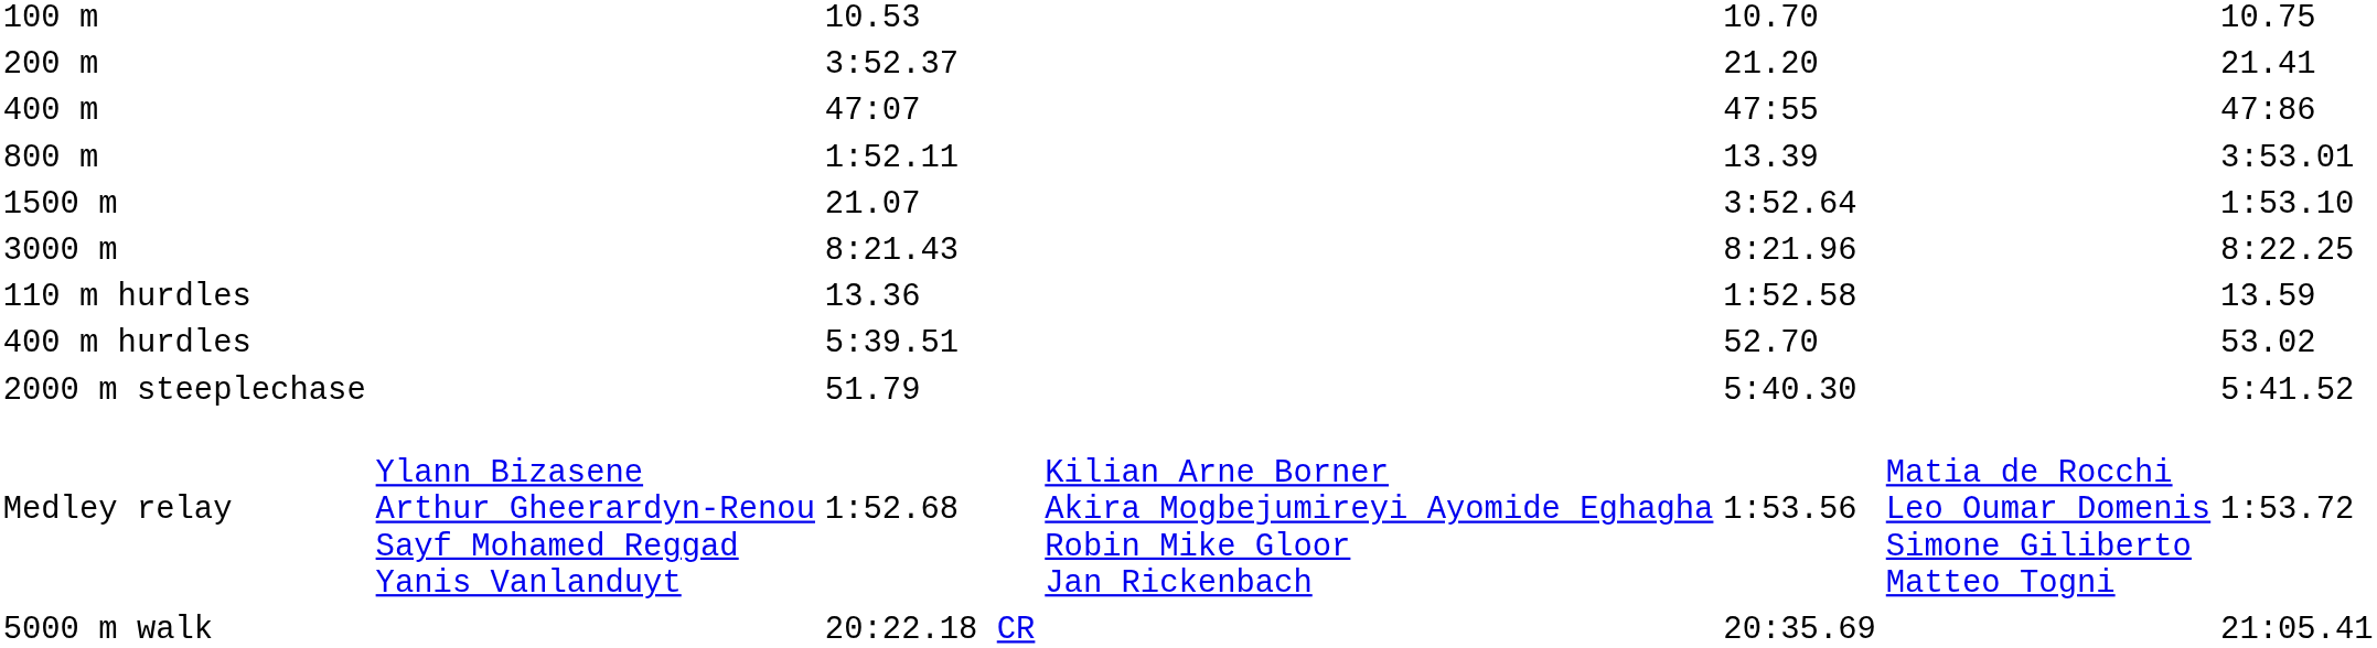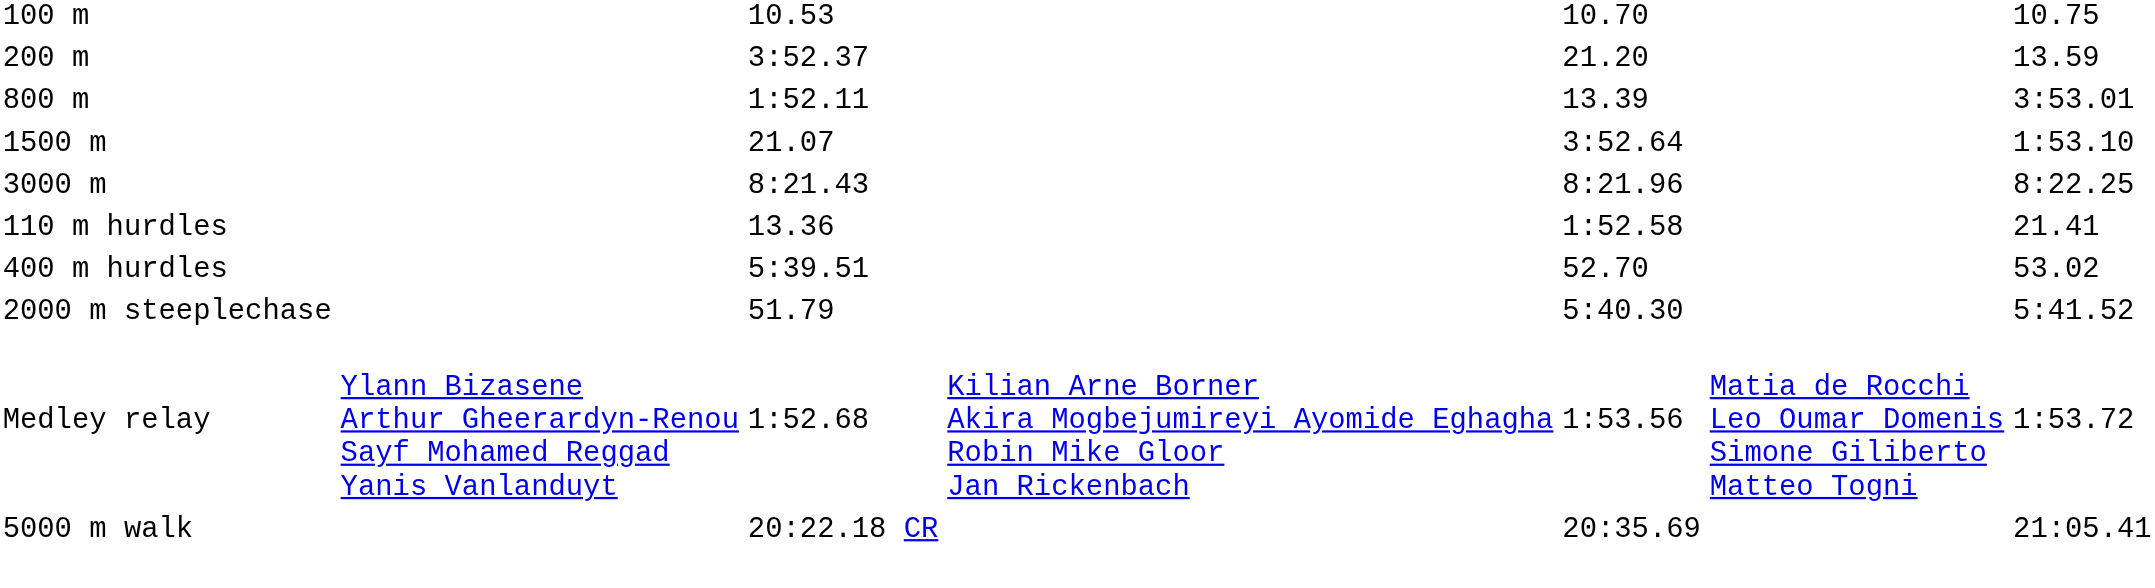 <table>
 <tr>
 <td>100 m</td>
 <td></td>
 <td>10.53</td>
 <td></td>
 <td>10.70</td>
 <td></td>
 <td>10.75</td>
 </tr>
 <tr>
 <td>200 m</td>
 <td></td>
 <td>3:52.37</td>
 <td></td>
 <td>21.20</td>
 <td></td>
-<td>21.41</td>
-</tr>
-<tr>
-<td>400 m</td>
-<td></td>
-<td>47:07</td>
-<td></td>
-<td>47:55</td>
-<td></td>
-<td>47:86</td>
+<td>13.59</td>
 </tr>
 <tr>
 <td>800 m</td>
 <td></td>
 <td>1:52.11</td>
 <td></td>
 <td>13.39</td>
 <td></td>
 <td>3:53.01</td>
 </tr>
 <tr>
 <td>1500 m</td>
 <td></td>
 <td>21.07</td>
 <td></td>
 <td>3:52.64</td>
 <td></td>
 <td>1:53.10</td>
 </tr>
 <tr>
 <td>3000 m</td>
 <td></td>
 <td>8:21.43</td>
 <td></td>
 <td>8:21.96</td>
 <td></td>
 <td>8:22.25</td>
 </tr>
 <tr>
 <td>110 m hurdles</td>
 <td></td>
 <td>13.36</td>
 <td></td>
 <td>1:52.58</td>
 <td></td>
-<td>13.59</td>
+<td>21.41</td>
 </tr>
 <tr>
 <td>400 m hurdles</td>
 <td></td>
 <td>5:39.51</td>
 <td></td>
 <td>52.70</td>
 <td></td>
 <td>53.02</td>
 </tr>
 <tr>
 <td>2000 m steeplechase</td>
 <td></td>
 <td>51.79</td>
 <td></td>
 <td>5:40.30</td>
 <td></td>
 <td>5:41.52</td>
 </tr>
 <tr>
 <td>Medley relay</td>
 <td><br><a href='#'>Ylann Bizasene</a><br><a href='#'>Arthur Gheerardyn-Renou</a><br><a href='#'>Sayf Mohamed Reggad</a><br><a href='#'>Yanis Vanlanduyt</a></td>
 <td>1:52.68</td>
 <td><br><a href='#'>Kilian Arne Borner</a><br><a href='#'>Akira Mogbejumireyi Ayomide Eghagha</a><br><a href='#'>Robin Mike Gloor</a><br><a href='#'>Jan Rickenbach</a></td>
 <td>1:53.56</td>
 <td><br><a href='#'>Matia de Rocchi</a><br><a href='#'>Leo Oumar Domenis</a><br><a href='#'>Simone Giliberto</a><br><a href='#'>Matteo Togni</a></td>
 <td>1:53.72</td>
 </tr>
 <tr>
 <td>5000 m walk</td>
 <td></td>
 <td>20:22.18 <a href='#'>CR</a></td>
 <td></td>
 <td>20:35.69</td>
 <td></td>
 <td>21:05.41</td>
 </tr>
 </table>
